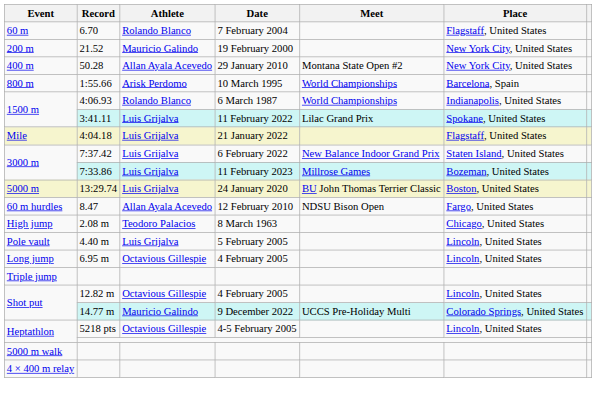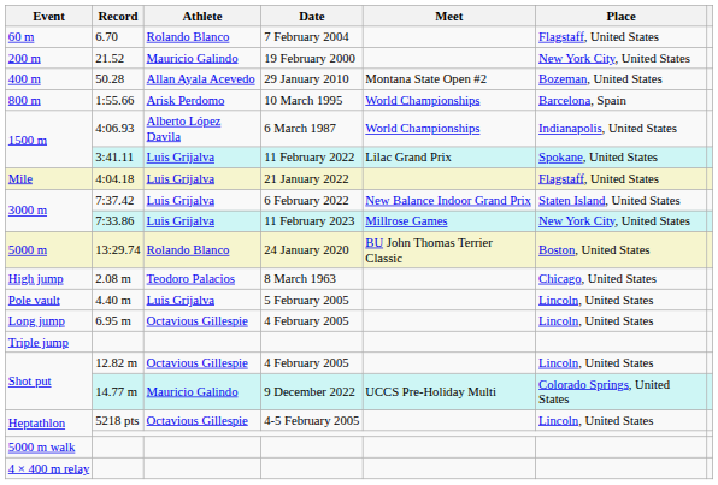 <table class="wikitable" style="font-size:95%; width: 95%;">
 <tr>
 <th>Event</th>
 <th>Record</th>
 <th>Athlete</th>
 <th>Date</th>
 <th>Meet</th>
 <th>Place</th>
 <th></th>
 </tr>
 <tr>
 <td><a href='#'>60 m</a></td>
 <td>6.70 </td>
 <td><a href='#'>Rolando Blanco</a></td>
 <td>7 February 2004</td>
 <td></td>
 <td><a href='#'>Flagstaff</a>, United States</td>
 <td></td>
 </tr>
 <tr>
 <td><a href='#'>200 m</a></td>
 <td>21.52</td>
 <td><a href='#'>Mauricio Galindo</a></td>
 <td>19 February 2000</td>
 <td></td>
 <td><a href='#'>New York City</a>, United States</td>
 <td></td>
 </tr>
 <tr>
 <td><a href='#'>400 m</a></td>
 <td>50.28</td>
 <td><a href='#'>Allan Ayala Acevedo</a></td>
 <td>29 January 2010</td>
 <td>Montana State Open #2</td>
-<td><a href='#'>New York City</a>, United States</td>
+<td><a href='#'>Bozeman</a>, United States</td>
 <td></td>
 </tr>
 <tr>
 <td><a href='#'>800 m</a></td>
 <td>1:55.66</td>
 <td><a href='#'>Arisk Perdomo</a></td>
 <td>10 March 1995</td>
 <td><a href='#'>World Championships</a></td>
 <td><a href='#'>Barcelona</a>, Spain</td>
 <td></td>
 </tr>
 <tr>
 <td rowspan=2><a href='#'>1500 m</a></td>
 <td>4:06.93</td>
-<td><a href='#'>Rolando Blanco</a></td>
+<td><a href='#'>Alberto López Davila</a></td>
 <td>6 March 1987</td>
 <td><a href='#'>World Championships</a></td>
 <td><a href='#'>Indianapolis</a>, United States</td>
 <td></td>
 </tr>
 <tr bgcolor="#CEF6F5">
 <td>3:41.11</td>
 <td><a href='#'>Luis Grijalva</a></td>
 <td>11 February 2022</td>
 <td>Lilac Grand Prix</td>
 <td><a href='#'>Spokane</a>, United States</td>
 <td></td>
 </tr>
 <tr style="background:#f6F5CE;">
 <td><a href='#'>Mile</a></td>
 <td>4:04.18  </td>
 <td><a href='#'>Luis Grijalva</a></td>
 <td>21 January 2022</td>
 <td></td>
 <td><a href='#'>Flagstaff</a>, United States</td>
 <td></td>
 </tr>
 <tr>
 <td rowspan=2><a href='#'>3000 m</a></td>
 <td>7:37.42</td>
 <td><a href='#'>Luis Grijalva</a></td>
 <td>6 February 2022</td>
 <td><a href='#'>New Balance Indoor Grand Prix</a></td>
 <td><a href='#'>Staten Island</a>, United States</td>
 <td></td>
 </tr>
 <tr style="background:#cef6f5;">
 <td>7:33.86</td>
 <td><a href='#'>Luis Grijalva</a></td>
 <td>11 February 2023</td>
 <td><a href='#'>Millrose Games</a></td>
-<td><a href='#'>Bozeman</a>, United States</td>
+<td><a href='#'>New York City</a>, United States</td>
 <td></td>
 </tr>
 <tr style="background:#f6F5CE;">
 <td><a href='#'>5000 m</a></td>
 <td>13:29.74</td>
-<td><a href='#'>Luis Grijalva</a></td>
+<td><a href='#'>Rolando Blanco</a></td>
 <td>24 January 2020</td>
 <td><a href='#'>BU</a> John Thomas Terrier Classic</td>
 <td><a href='#'>Boston</a>, United States</td>
-<td></td>
-</tr>
-<tr>
-<td><a href='#'>60 m hurdles</a></td>
-<td>8.47</td>
-<td><a href='#'>Allan Ayala Acevedo</a></td>
-<td>12 February 2010</td>
-<td>NDSU Bison Open</td>
-<td><a href='#'>Fargo</a>, United States</td>
 <td></td>
 </tr>
 <tr>
 <td><a href='#'>High jump</a></td>
 <td>2.08 m</td>
 <td><a href='#'>Teodoro Palacios</a></td>
 <td>8 March 1963</td>
 <td></td>
 <td><a href='#'>Chicago</a>, United States</td>
 <td></td>
 </tr>
 <tr>
 <td><a href='#'>Pole vault</a></td>
 <td>4.40 m</td>
 <td><a href='#'>Luis Grijalva</a></td>
 <td>5 February 2005</td>
 <td></td>
 <td><a href='#'>Lincoln</a>, United States</td>
 <td></td>
 </tr>
 <tr>
 <td><a href='#'>Long jump</a></td>
 <td>6.95 m</td>
 <td><a href='#'>Octavious Gillespie</a></td>
 <td>4 February 2005</td>
 <td></td>
 <td><a href='#'>Lincoln</a>, United States</td>
 <td></td>
 </tr>
 <tr>
 <td><a href='#'>Triple jump</a></td>
 <td></td>
 <td></td>
 <td></td>
 <td></td>
 <td></td>
 <td></td>
 </tr>
 <tr>
 <td rowspan=2><a href='#'>Shot put</a></td>
 <td>12.82 m</td>
 <td><a href='#'>Octavious Gillespie</a></td>
 <td>4 February 2005</td>
 <td></td>
 <td><a href='#'>Lincoln</a>, United States</td>
 <td></td>
 </tr>
 <tr style="background:#cef6f5;">
 <td>14.77 m </td>
 <td><a href='#'>Mauricio Galindo</a></td>
 <td>9 December 2022</td>
 <td>UCCS Pre-Holiday Multi</td>
 <td><a href='#'>Colorado Springs</a>, United States</td>
 <td></td>
 </tr>
 <tr>
 <td rowspan=2><a href='#'>Heptathlon</a></td>
 <td>5218 pts</td>
 <td><a href='#'>Octavious Gillespie</a></td>
 <td>4-5 February 2005</td>
 <td></td>
 <td><a href='#'>Lincoln</a>, United States</td>
 <td></td>
 </tr>
 <tr>
 <td colspan=5></td>
 <td></td>
 </tr>
 <tr>
 <td><a href='#'>5000 m walk</a></td>
 <td></td>
 <td></td>
 <td></td>
 <td></td>
 <td></td>
 <td></td>
 </tr>
 <tr>
 <td><a href='#'>4 × 400 m relay</a></td>
 <td></td>
 <td></td>
 <td></td>
 <td></td>
 <td></td>
 <td></td>
 </tr>
 </table>
